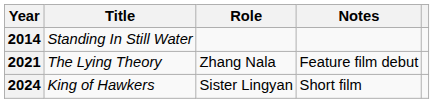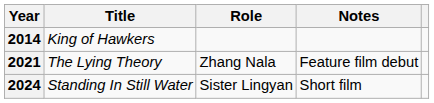 <table class="wikitable sortable plainrowheaders">
 <tr>
 <th scope="col">Year</th>
 <th scope="col">Title</th>
 <th scope="col">Role</th>
 <th scope="col" class="unsortable">Notes</th>
 <th scope="col" class="unsortable"></th>
 </tr>
 <tr>
 <th scope="row" rowspan="1">2014</th>
-<td><em>Standing In Still Water</em></td>
+<td><em>King of Hawkers</em></td>
 <td></td>
 <td></td>
 <td></td>
 </tr>
 <tr>
 <th scope="row">2021</th>
 <td><em>The Lying Theory</em></td>
 <td>Zhang Nala</td>
 <td>Feature film debut</td>
 <td></td>
 </tr>
 <tr>
 <th scope="row">2024</th>
-<td><em>King of Hawkers</em></td>
+<td><em>Standing In Still Water</em></td>
 <td>Sister Lingyan</td>
 <td>Short film</td>
 <td></td>
 </tr>
 </table>
